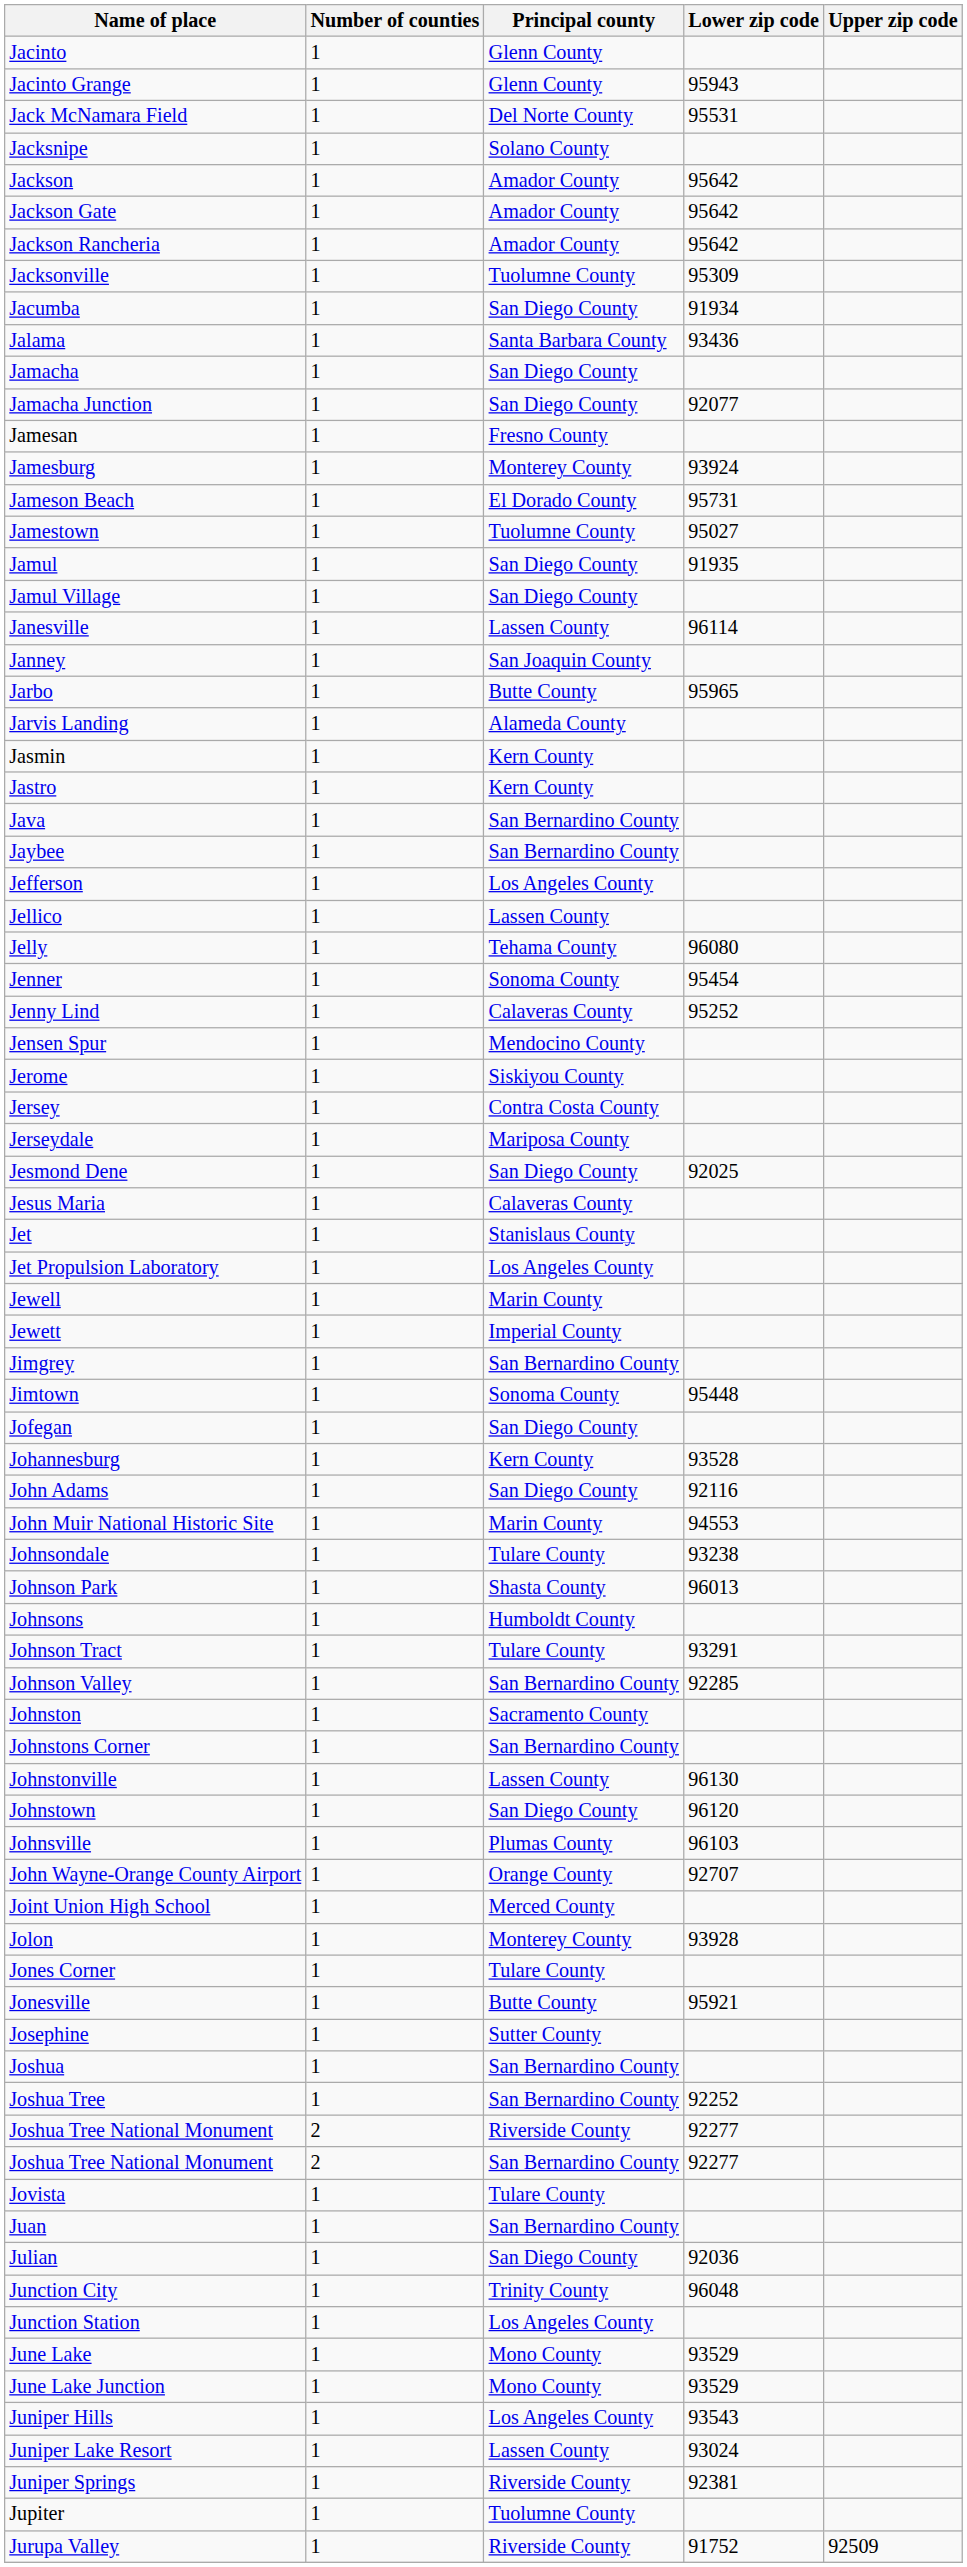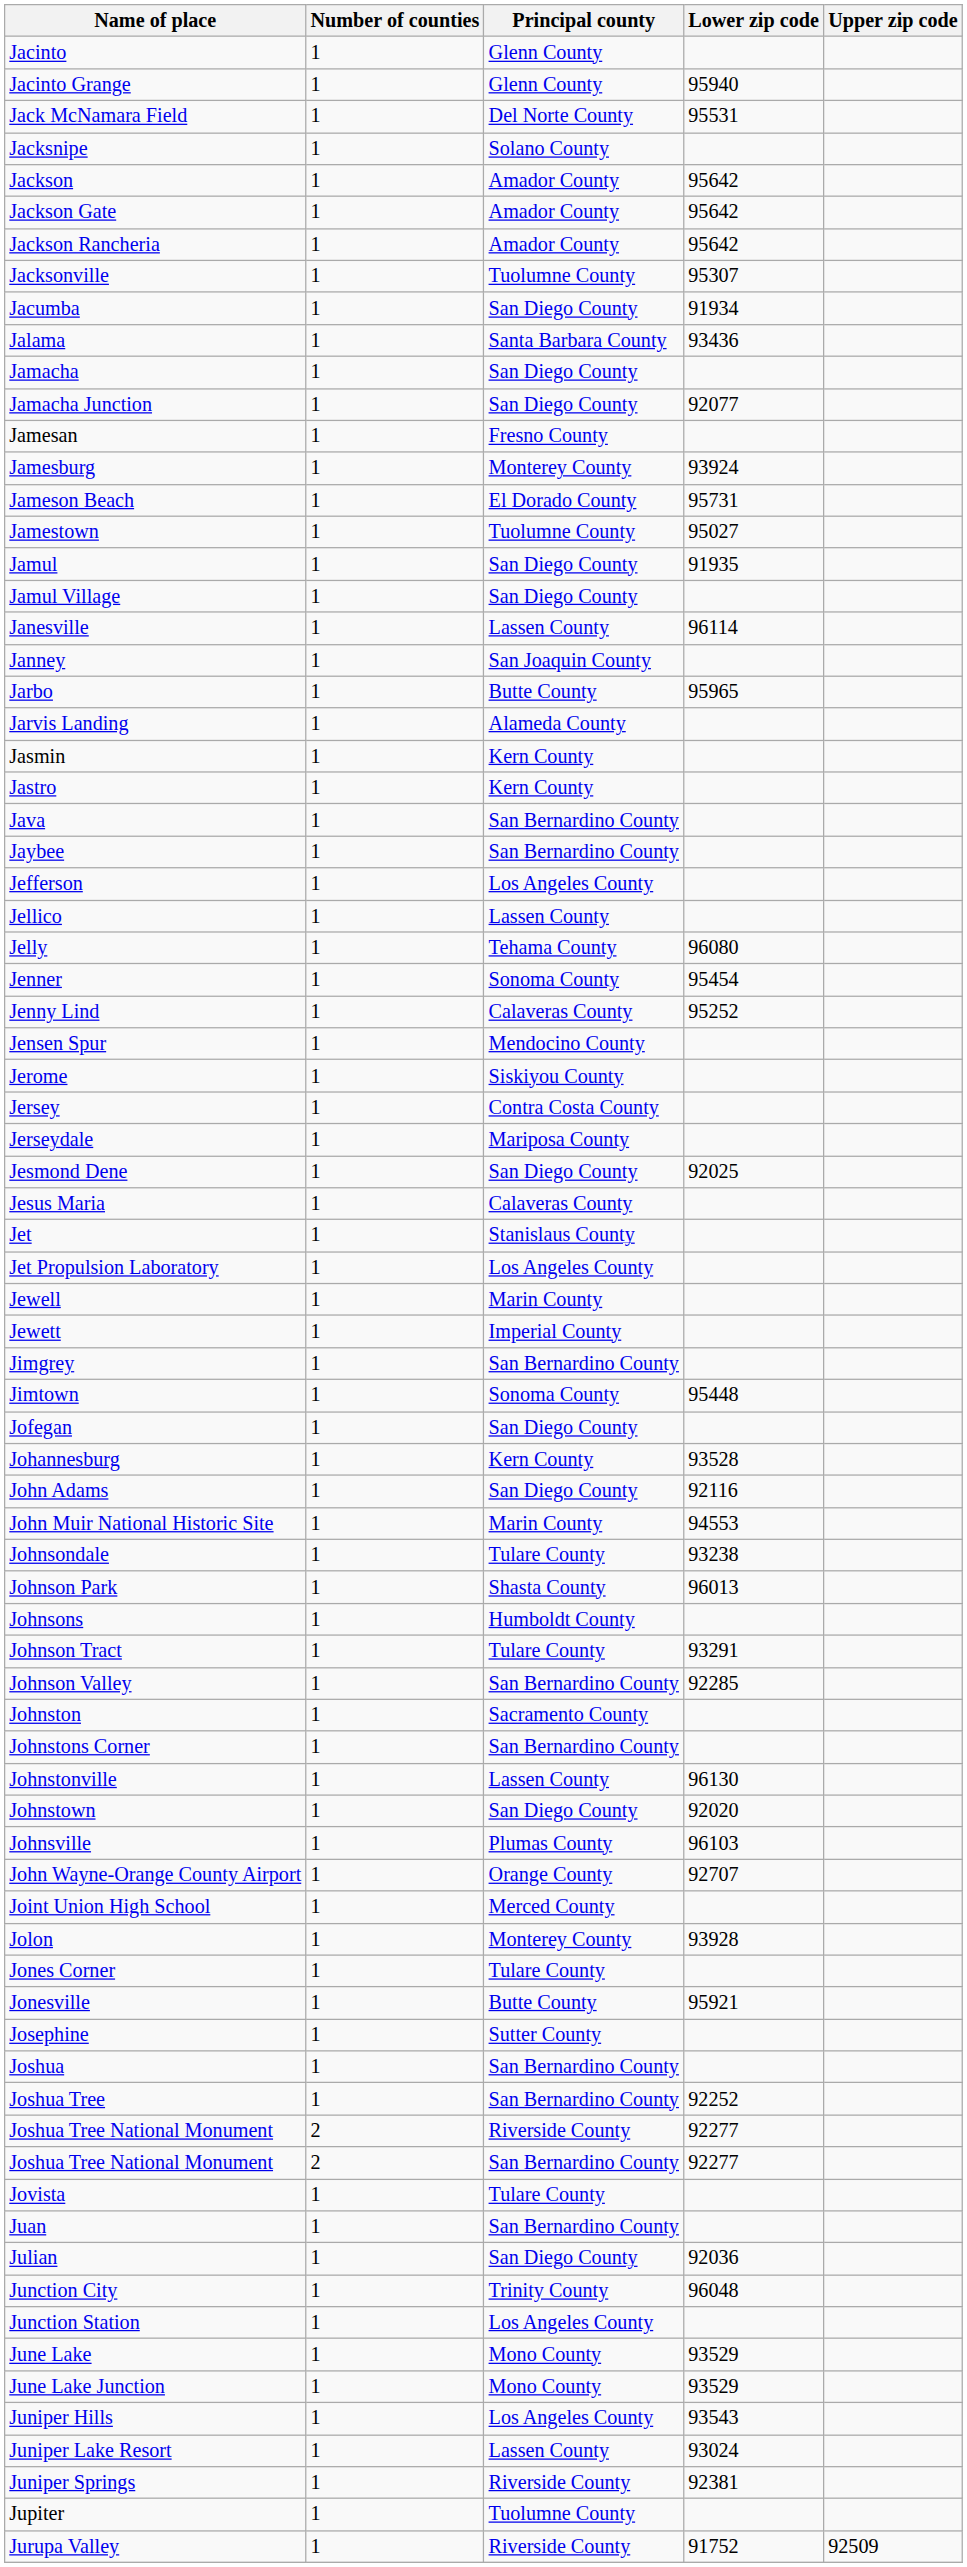 <table class="wikitable">
 <tr>
 <th>Name of place</th>
 <th>Number of counties</th>
 <th>Principal county</th>
 <th>Lower zip code</th>
 <th>Upper zip code</th>
 </tr>
 <tr --->
 <td><a href='#'>Jacinto</a></td>
 <td>1</td>
 <td><a href='#'>Glenn County</a></td>
 <td> </td>
 <td> </td>
 </tr>
 <tr --->
 <td><a href='#'>Jacinto Grange</a></td>
 <td>1</td>
 <td><a href='#'>Glenn County</a></td>
-<td>95943</td>
+<td>95940</td>
 <td> </td>
 </tr>
 <tr --->
 <td><a href='#'>Jack McNamara Field</a></td>
 <td>1</td>
 <td><a href='#'>Del Norte County</a></td>
 <td>95531</td>
 <td> </td>
 </tr>
 <tr --->
 <td><a href='#'>Jacksnipe</a></td>
 <td>1</td>
 <td><a href='#'>Solano County</a></td>
 <td> </td>
 <td> </td>
 </tr>
 <tr --->
 <td><a href='#'>Jackson</a></td>
 <td>1</td>
 <td><a href='#'>Amador County</a></td>
 <td>95642</td>
 <td> </td>
 </tr>
 <tr --->
 <td><a href='#'>Jackson Gate</a></td>
 <td>1</td>
 <td><a href='#'>Amador County</a></td>
 <td>95642</td>
 <td> </td>
 </tr>
 <tr --->
 <td><a href='#'>Jackson Rancheria</a></td>
 <td>1</td>
 <td><a href='#'>Amador County</a></td>
 <td>95642</td>
 <td> </td>
 </tr>
 <tr --->
 <td><a href='#'>Jacksonville</a></td>
 <td>1</td>
 <td><a href='#'>Tuolumne County</a></td>
-<td>95309</td>
+<td>95307</td>
 <td> </td>
 </tr>
 <tr --->
 <td><a href='#'>Jacumba</a></td>
 <td>1</td>
 <td><a href='#'>San Diego County</a></td>
 <td>91934</td>
 <td> </td>
 </tr>
 <tr --->
 <td><a href='#'>Jalama</a></td>
 <td>1</td>
 <td><a href='#'>Santa Barbara County</a></td>
 <td>93436</td>
 <td> </td>
 </tr>
 <tr --->
 <td><a href='#'>Jamacha</a></td>
 <td>1</td>
 <td><a href='#'>San Diego County</a></td>
 <td> </td>
 <td> </td>
 </tr>
 <tr --->
 <td><a href='#'>Jamacha Junction</a></td>
 <td>1</td>
 <td><a href='#'>San Diego County</a></td>
 <td>92077</td>
 <td> </td>
 </tr>
 <tr --->
 <td>Jamesan</td>
 <td>1</td>
 <td><a href='#'>Fresno County</a></td>
 <td> </td>
 <td> </td>
 </tr>
 <tr --->
 <td><a href='#'>Jamesburg</a></td>
 <td>1</td>
 <td><a href='#'>Monterey County</a></td>
 <td>93924</td>
 <td> </td>
 </tr>
 <tr --->
 <td><a href='#'>Jameson Beach</a></td>
 <td>1</td>
 <td><a href='#'>El Dorado County</a></td>
 <td>95731</td>
 <td> </td>
 </tr>
 <tr --->
 <td><a href='#'>Jamestown</a></td>
 <td>1</td>
 <td><a href='#'>Tuolumne County</a></td>
 <td>95027</td>
 <td> </td>
 </tr>
 <tr --->
 <td><a href='#'>Jamul</a></td>
 <td>1</td>
 <td><a href='#'>San Diego County</a></td>
 <td>91935</td>
 <td> </td>
 </tr>
 <tr --->
 <td><a href='#'>Jamul Village</a></td>
 <td>1</td>
 <td><a href='#'>San Diego County</a></td>
 <td> </td>
 <td> </td>
 </tr>
 <tr --->
 <td><a href='#'>Janesville</a></td>
 <td>1</td>
 <td><a href='#'>Lassen County</a></td>
 <td>96114</td>
 <td> </td>
 </tr>
 <tr --->
 <td><a href='#'>Janney</a></td>
 <td>1</td>
 <td><a href='#'>San Joaquin County</a></td>
 <td> </td>
 <td> </td>
 </tr>
 <tr --->
 <td><a href='#'>Jarbo</a></td>
 <td>1</td>
 <td><a href='#'>Butte County</a></td>
 <td>95965</td>
 <td> </td>
 </tr>
 <tr --->
 <td><a href='#'>Jarvis Landing</a></td>
 <td>1</td>
 <td><a href='#'>Alameda County</a></td>
 <td> </td>
 <td> </td>
 </tr>
 <tr --->
 <td>Jasmin</td>
 <td>1</td>
 <td><a href='#'>Kern County</a></td>
 <td> </td>
 <td> </td>
 </tr>
 <tr --->
 <td><a href='#'>Jastro</a></td>
 <td>1</td>
 <td><a href='#'>Kern County</a></td>
 <td> </td>
 <td> </td>
 </tr>
 <tr --->
 <td><a href='#'>Java</a></td>
 <td>1</td>
 <td><a href='#'>San Bernardino County</a></td>
 <td> </td>
 <td> </td>
 </tr>
 <tr --->
 <td><a href='#'>Jaybee</a></td>
 <td>1</td>
 <td><a href='#'>San Bernardino County</a></td>
 <td> </td>
 <td> </td>
 </tr>
 <tr --->
 <td><a href='#'>Jefferson</a></td>
 <td>1</td>
 <td><a href='#'>Los Angeles County</a></td>
 <td> </td>
 <td> </td>
 </tr>
 <tr --->
 <td><a href='#'>Jellico</a></td>
 <td>1</td>
 <td><a href='#'>Lassen County</a></td>
 <td> </td>
 <td> </td>
 </tr>
 <tr --->
 <td><a href='#'>Jelly</a></td>
 <td>1</td>
 <td><a href='#'>Tehama County</a></td>
 <td>96080</td>
 <td> </td>
 </tr>
 <tr --->
 <td><a href='#'>Jenner</a></td>
 <td>1</td>
 <td><a href='#'>Sonoma County</a></td>
 <td>95454</td>
 <td> </td>
 </tr>
 <tr --->
 <td><a href='#'>Jenny Lind</a></td>
 <td>1</td>
 <td><a href='#'>Calaveras County</a></td>
 <td>95252</td>
 <td> </td>
 </tr>
 <tr --->
 <td><a href='#'>Jensen Spur</a></td>
 <td>1</td>
 <td><a href='#'>Mendocino County</a></td>
 <td> </td>
 <td> </td>
 </tr>
 <tr --->
 <td><a href='#'>Jerome</a></td>
 <td>1</td>
 <td><a href='#'>Siskiyou County</a></td>
 <td> </td>
 <td> </td>
 </tr>
 <tr --->
 <td><a href='#'>Jersey</a></td>
 <td>1</td>
 <td><a href='#'>Contra Costa County</a></td>
 <td> </td>
 <td> </td>
 </tr>
 <tr --->
 <td><a href='#'>Jerseydale</a></td>
 <td>1</td>
 <td><a href='#'>Mariposa County</a></td>
 <td> </td>
 <td> </td>
 </tr>
 <tr --->
 <td><a href='#'>Jesmond Dene</a></td>
 <td>1</td>
 <td><a href='#'>San Diego County</a></td>
 <td>92025</td>
 <td> </td>
 </tr>
 <tr --->
 <td><a href='#'>Jesus Maria</a></td>
 <td>1</td>
 <td><a href='#'>Calaveras County</a></td>
 <td> </td>
 <td> </td>
 </tr>
 <tr --->
 <td><a href='#'>Jet</a></td>
 <td>1</td>
 <td><a href='#'>Stanislaus County</a></td>
 <td> </td>
 <td> </td>
 </tr>
 <tr --->
 <td><a href='#'>Jet Propulsion Laboratory</a></td>
 <td>1</td>
 <td><a href='#'>Los Angeles County</a></td>
 <td> </td>
 <td> </td>
 </tr>
 <tr --->
 <td><a href='#'>Jewell</a></td>
 <td>1</td>
 <td><a href='#'>Marin County</a></td>
 <td> </td>
 <td> </td>
 </tr>
 <tr --->
 <td><a href='#'>Jewett</a></td>
 <td>1</td>
 <td><a href='#'>Imperial County</a></td>
 <td> </td>
 <td> </td>
 </tr>
 <tr --->
 <td><a href='#'>Jimgrey</a></td>
 <td>1</td>
 <td><a href='#'>San Bernardino County</a></td>
 <td> </td>
 <td> </td>
 </tr>
 <tr --->
 <td><a href='#'>Jimtown</a></td>
 <td>1</td>
 <td><a href='#'>Sonoma County</a></td>
 <td>95448</td>
 <td> </td>
 </tr>
 <tr --->
 <td><a href='#'>Jofegan</a></td>
 <td>1</td>
 <td><a href='#'>San Diego County</a></td>
 <td> </td>
 <td> </td>
 </tr>
 <tr --->
 <td><a href='#'>Johannesburg</a></td>
 <td>1</td>
 <td><a href='#'>Kern County</a></td>
 <td>93528</td>
 <td> </td>
 </tr>
 <tr --->
 <td><a href='#'>John Adams</a></td>
 <td>1</td>
 <td><a href='#'>San Diego County</a></td>
 <td>92116</td>
 <td> </td>
 </tr>
 <tr --->
 <td><a href='#'>John Muir National Historic Site</a></td>
 <td>1</td>
 <td><a href='#'>Marin County</a></td>
 <td>94553</td>
 <td> </td>
 </tr>
 <tr --->
 <td><a href='#'>Johnsondale</a></td>
 <td>1</td>
 <td><a href='#'>Tulare County</a></td>
 <td>93238</td>
 <td> </td>
 </tr>
 <tr --->
 <td><a href='#'>Johnson Park</a></td>
 <td>1</td>
 <td><a href='#'>Shasta County</a></td>
 <td>96013</td>
 <td> </td>
 </tr>
 <tr --->
 <td><a href='#'>Johnsons</a></td>
 <td>1</td>
 <td><a href='#'>Humboldt County</a></td>
 <td> </td>
 <td> </td>
 </tr>
 <tr --->
 <td><a href='#'>Johnson Tract</a></td>
 <td>1</td>
 <td><a href='#'>Tulare County</a></td>
 <td>93291</td>
 <td> </td>
 </tr>
 <tr --->
 <td><a href='#'>Johnson Valley</a></td>
 <td>1</td>
 <td><a href='#'>San Bernardino County</a></td>
 <td>92285</td>
 <td> </td>
 </tr>
 <tr --->
 <td><a href='#'>Johnston</a></td>
 <td>1</td>
 <td><a href='#'>Sacramento County</a></td>
 <td> </td>
 <td> </td>
 </tr>
 <tr --->
 <td><a href='#'>Johnstons Corner</a></td>
 <td>1</td>
 <td><a href='#'>San Bernardino County</a></td>
 <td> </td>
 <td> </td>
 </tr>
 <tr --->
 <td><a href='#'>Johnstonville</a></td>
 <td>1</td>
 <td><a href='#'>Lassen County</a></td>
 <td>96130</td>
 <td> </td>
 </tr>
 <tr --->
 <td><a href='#'>Johnstown</a></td>
 <td>1</td>
 <td><a href='#'>San Diego County</a></td>
-<td>96120</td>
+<td>92020</td>
 <td> </td>
 </tr>
 <tr --->
 <td><a href='#'>Johnsville</a></td>
 <td>1</td>
 <td><a href='#'>Plumas County</a></td>
 <td>96103</td>
 <td> </td>
 </tr>
 <tr --->
 <td><a href='#'>John Wayne-Orange County Airport</a></td>
 <td>1</td>
 <td><a href='#'>Orange County</a></td>
 <td>92707</td>
 <td> </td>
 </tr>
 <tr --->
 <td><a href='#'>Joint Union High School</a></td>
 <td>1</td>
 <td><a href='#'>Merced County</a></td>
 <td> </td>
 <td> </td>
 </tr>
 <tr --->
 <td><a href='#'>Jolon</a></td>
 <td>1</td>
 <td><a href='#'>Monterey County</a></td>
 <td>93928</td>
 <td> </td>
 </tr>
 <tr --->
 <td><a href='#'>Jones Corner</a></td>
 <td>1</td>
 <td><a href='#'>Tulare County</a></td>
 <td> </td>
 <td> </td>
 </tr>
 <tr --->
 <td><a href='#'>Jonesville</a></td>
 <td>1</td>
 <td><a href='#'>Butte County</a></td>
 <td>95921</td>
 <td> </td>
 </tr>
 <tr --->
 <td><a href='#'>Josephine</a></td>
 <td>1</td>
 <td><a href='#'>Sutter County</a></td>
 <td> </td>
 <td> </td>
 </tr>
 <tr --->
 <td><a href='#'>Joshua</a></td>
 <td>1</td>
 <td><a href='#'>San Bernardino County</a></td>
 <td> </td>
 <td> </td>
 </tr>
 <tr --->
 <td><a href='#'>Joshua Tree</a></td>
 <td>1</td>
 <td><a href='#'>San Bernardino County</a></td>
 <td>92252</td>
 <td> </td>
 </tr>
 <tr --->
 <td><a href='#'>Joshua Tree National Monument</a></td>
 <td>2</td>
 <td><a href='#'>Riverside County</a></td>
 <td>92277</td>
 <td> </td>
 </tr>
 <tr --->
 <td><a href='#'>Joshua Tree National Monument</a></td>
 <td>2</td>
 <td><a href='#'>San Bernardino County</a></td>
 <td>92277</td>
 <td> </td>
 </tr>
 <tr --->
 <td><a href='#'>Jovista</a></td>
 <td>1</td>
 <td><a href='#'>Tulare County</a></td>
 <td> </td>
 <td> </td>
 </tr>
 <tr --->
 <td><a href='#'>Juan</a></td>
 <td>1</td>
 <td><a href='#'>San Bernardino County</a></td>
 <td> </td>
 <td> </td>
 </tr>
 <tr --->
 <td><a href='#'>Julian</a></td>
 <td>1</td>
 <td><a href='#'>San Diego County</a></td>
 <td>92036</td>
 <td> </td>
 </tr>
 <tr --->
 <td><a href='#'>Junction City</a></td>
 <td>1</td>
 <td><a href='#'>Trinity County</a></td>
 <td>96048</td>
 <td> </td>
 </tr>
 <tr --->
 <td><a href='#'>Junction Station</a></td>
 <td>1</td>
 <td><a href='#'>Los Angeles County</a></td>
 <td> </td>
 <td> </td>
 </tr>
 <tr --->
 <td><a href='#'>June Lake</a></td>
 <td>1</td>
 <td><a href='#'>Mono County</a></td>
 <td>93529</td>
 <td> </td>
 </tr>
 <tr --->
 <td><a href='#'>June Lake Junction</a></td>
 <td>1</td>
 <td><a href='#'>Mono County</a></td>
 <td>93529</td>
 <td> </td>
 </tr>
 <tr --->
 <td><a href='#'>Juniper Hills</a></td>
 <td>1</td>
 <td><a href='#'>Los Angeles County</a></td>
 <td>93543</td>
 <td> </td>
 </tr>
 <tr --->
 <td><a href='#'>Juniper Lake Resort</a></td>
 <td>1</td>
 <td><a href='#'>Lassen County</a></td>
 <td>93024</td>
 <td> </td>
 </tr>
 <tr --->
 <td><a href='#'>Juniper Springs</a></td>
 <td>1</td>
 <td><a href='#'>Riverside County</a></td>
 <td>92381</td>
 <td> </td>
 </tr>
 <tr --->
 <td>Jupiter</td>
 <td>1</td>
 <td><a href='#'>Tuolumne County</a></td>
 <td> </td>
 <td> </td>
 </tr>
 <tr --->
 <td><a href='#'>Jurupa Valley</a></td>
 <td>1</td>
 <td><a href='#'>Riverside County</a></td>
 <td>91752</td>
 <td>92509</td>
 </tr>
 <tr --->
 </tr>
 </table>
